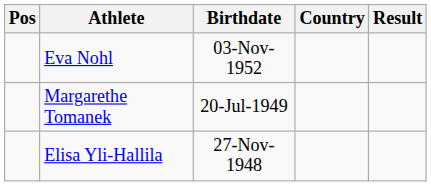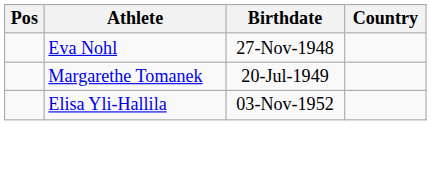 <table class="wikitable"  style="text-align:center; width:60%;">
 <tr>
 <th>Pos</th>
 <th>Athlete</th>
 <th>Birthdate</th>
 <th>Country</th>
-<th>Result</th>
 </tr>
 <tr>
 <td align=center></td>
 <td align=left><a href='#'>Eva Nohl</a></td>
-<td>03-Nov-1952</td>
+<td>27-Nov-1948</td>
 <td align=left></td>
-<td></td>
 </tr>
 <tr>
 <td align=center></td>
 <td align=left><a href='#'>Margarethe Tomanek</a></td>
 <td>20-Jul-1949</td>
 <td align=left></td>
-<td></td>
 </tr>
 <tr>
 <td align=center></td>
 <td align=left><a href='#'>Elisa Yli-Hallila</a></td>
-<td>27-Nov-1948</td>
+<td>03-Nov-1952</td>
 <td align=left></td>
-<td></td>
 </tr>
 </table>
